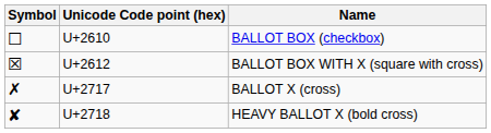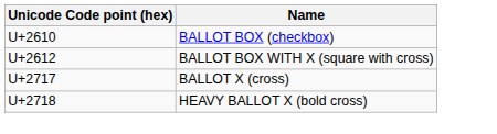 <table class="wikitable">
 <tr>
-<th>Symbol</th>
 <th>Unicode Code point (hex)</th>
 <th>Name</th>
 </tr>
 <tr>
-<td><big>☐</big></td>
 <td>U+2610</td>
 <td><a href='#'>BALLOT BOX</a> (<a href='#'>checkbox</a>)</td>
 </tr>
 <tr>
-<td><big>☒</big></td>
 <td>U+2612</td>
 <td>BALLOT BOX WITH X (square with cross)</td>
 </tr>
 <tr>
-<td><big>✗</big></td>
 <td>U+2717</td>
 <td>BALLOT X (cross)</td>
 </tr>
 <tr>
-<td><big>✘</big></td>
 <td>U+2718</td>
 <td>HEAVY BALLOT X (bold cross)</td>
 </tr>
 </table>
